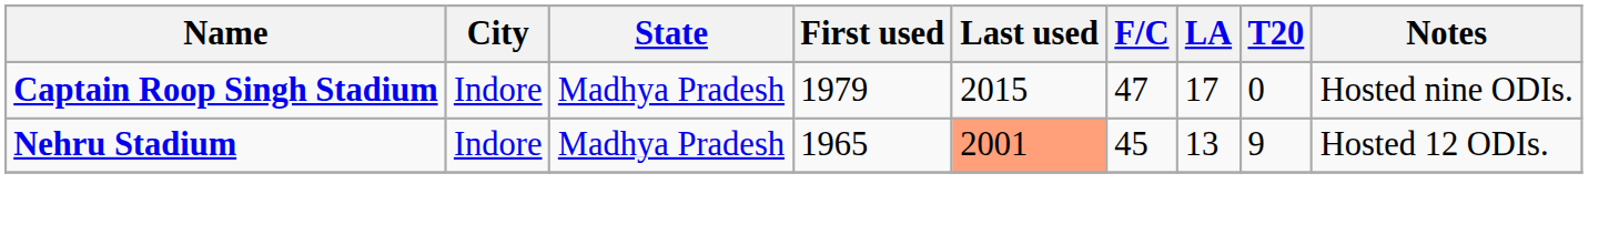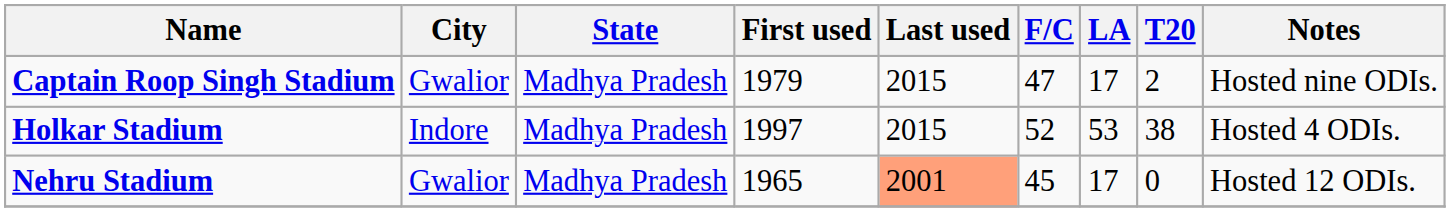 <table class="wikitable sortable collapsible static-row-numbers" style="font-size: 90%">
 <tr>
 <th>Name</th>
 <th>City</th>
 <th><a href='#'>State</a></th>
 <th>First used</th>
 <th>Last used</th>
 <th><a href='#'>F/C</a></th>
 <th><a href='#'>LA</a></th>
 <th><a href='#'>T20</a></th>
 <th>Notes</th>
 </tr>
 <tr>
 <td><strong><a href='#'>Captain Roop Singh Stadium</a></strong></td>
-<td><a href='#'>Indore</a></td>
+<td><a href='#'>Gwalior</a></td>
 <td><a href='#'>Madhya Pradesh</a></td>
 <td>1979</td>
 <td>2015</td>
 <td>47</td>
 <td>17</td>
-<td>0</td>
+<td>2</td>
 <td>Hosted nine ODIs.</td>
 </tr>
 <tr>
+<td><strong><a href='#'>Holkar Stadium</a></strong></td>
+<td><a href='#'>Indore</a></td>
+<td><a href='#'>Madhya Pradesh</a></td>
+<td>1997</td>
+<td>2015</td>
+<td>52</td>
+<td>53</td>
+<td>38</td>
+<td>Hosted 4 ODIs.</td>
+</tr>
+<tr>
 <td><strong><a href='#'>Nehru Stadium</a></strong></td>
-<td><a href='#'>Indore</a></td>
+<td><a href='#'>Gwalior</a></td>
 <td><a href='#'>Madhya Pradesh</a></td>
 <td>1965</td>
 <td style="background: lightsalmon;">2001</td>
 <td>45</td>
-<td>13</td>
-<td>9</td>
+<td>17</td>
+<td>0</td>
 <td>Hosted 12 ODIs.</td>
 </tr>
 <tr>
 </tr>
 </table>
